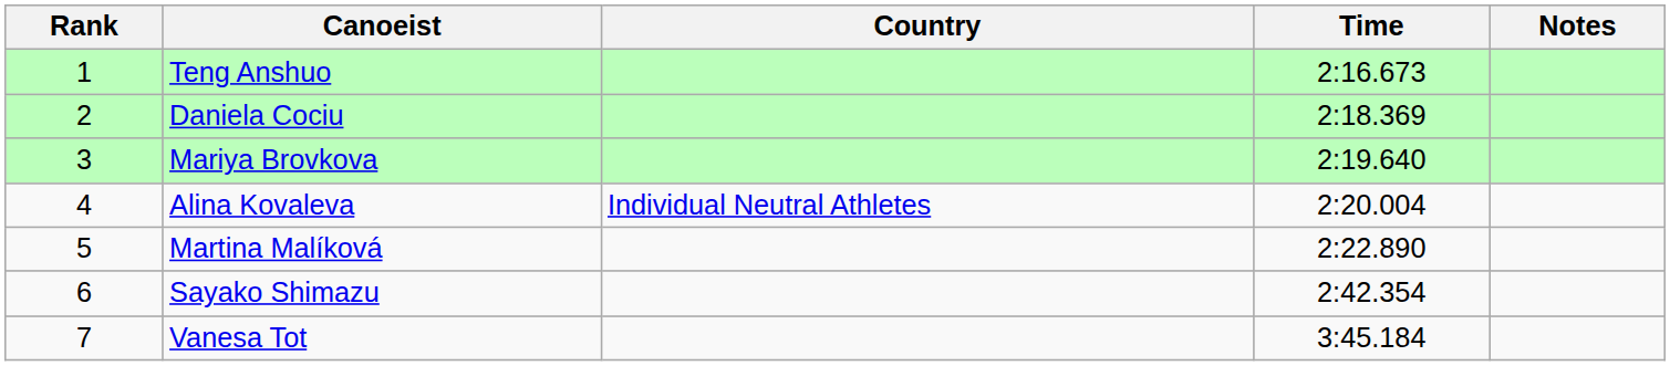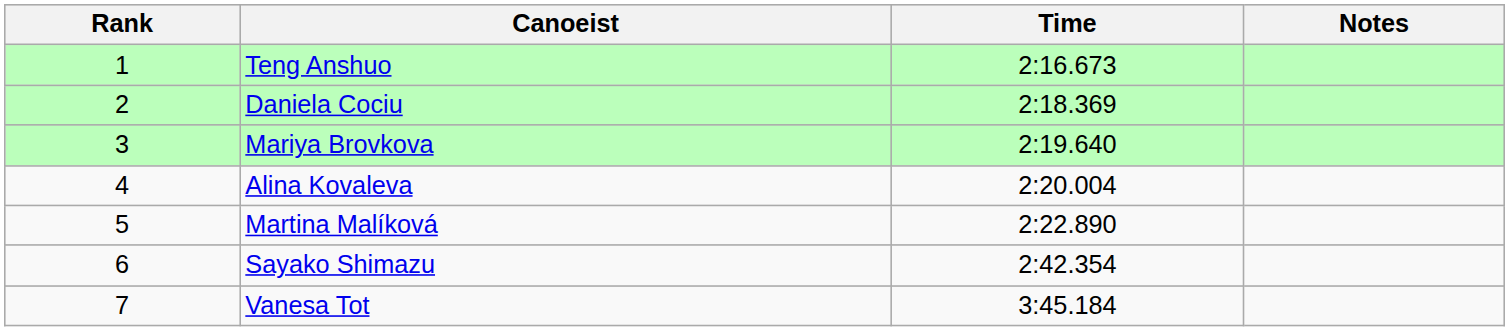 <table class="wikitable" style="text-align:center;width: 60%">
 <tr>
 <th>Rank</th>
 <th>Canoeist</th>
-<th>Country</th>
 <th>Time</th>
 <th>Notes</th>
 </tr>
 <tr bgcolor=bbffbb>
 <td>1</td>
 <td align="left"><a href='#'>Teng Anshuo</a></td>
-<td align="left"></td>
 <td>2:16.673</td>
 <td></td>
 </tr>
 <tr bgcolor=bbffbb>
 <td>2</td>
 <td align="left"><a href='#'>Daniela Cociu</a></td>
-<td align="left"></td>
 <td>2:18.369</td>
 <td></td>
 </tr>
 <tr bgcolor=bbffbb>
 <td>3</td>
 <td align="left"><a href='#'>Mariya Brovkova</a></td>
-<td align="left"></td>
 <td>2:19.640</td>
 <td></td>
 </tr>
 <tr>
 <td>4</td>
 <td align="left"><a href='#'>Alina Kovaleva</a></td>
-<td align="left"><a href='#'>Individual Neutral Athletes</a></td>
 <td>2:20.004</td>
 <td></td>
 </tr>
 <tr>
 <td>5</td>
 <td align="left"><a href='#'>Martina Malíková</a></td>
-<td align="left"></td>
 <td>2:22.890</td>
 <td></td>
 </tr>
 <tr>
 <td>6</td>
 <td align="left"><a href='#'>Sayako Shimazu</a></td>
-<td align="left"></td>
 <td>2:42.354</td>
 <td></td>
 </tr>
 <tr>
 <td>7</td>
 <td align="left"><a href='#'>Vanesa Tot</a></td>
-<td align="left"></td>
 <td>3:45.184</td>
 <td></td>
 </tr>
 </table>
